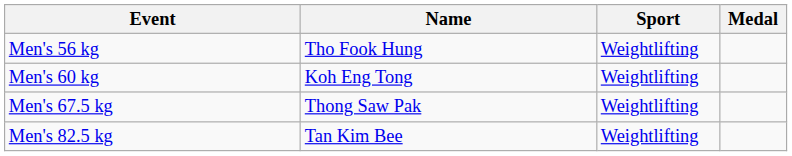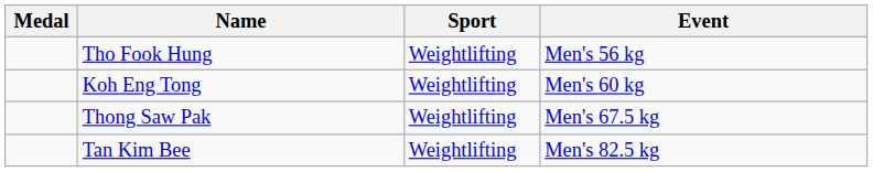 <table class="wikitable sortable" style="font-size:100%">
 <tr>
-<th width="250">Event</th>
+<th width="50">Medal</th>
 <th width="250">Name</th>
 <th width="100">Sport</th>
-<th width="50">Medal</th>
+<th width="250">Event</th>
 </tr>
 <tr>
-<td><a href='#'>Men's 56 kg</a></td>
+<td></td>
 <td><a href='#'>Tho Fook Hung</a></td>
 <td><a href='#'>Weightlifting</a></td>
-<td></td>
+<td><a href='#'>Men's 56 kg</a></td>
 </tr>
 <tr>
-<td><a href='#'>Men's 60 kg</a></td>
+<td></td>
 <td><a href='#'>Koh Eng Tong</a></td>
 <td><a href='#'>Weightlifting</a></td>
-<td></td>
+<td><a href='#'>Men's 60 kg</a></td>
 </tr>
 <tr>
-<td><a href='#'>Men's 67.5 kg</a></td>
+<td></td>
 <td><a href='#'>Thong Saw Pak</a></td>
 <td><a href='#'>Weightlifting</a></td>
-<td></td>
+<td><a href='#'>Men's 67.5 kg</a></td>
 </tr>
 <tr>
-<td><a href='#'>Men's 82.5 kg</a></td>
+<td></td>
 <td><a href='#'>Tan Kim Bee</a></td>
 <td><a href='#'>Weightlifting</a></td>
-<td></td>
+<td><a href='#'>Men's 82.5 kg</a></td>
 </tr>
 </table>
